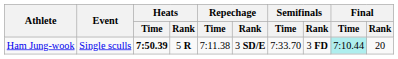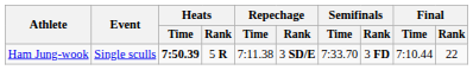 <table class="wikitable" style="font-size:90%;">
 <tr>
 <th rowspan="2">Athlete</th>
 <th rowspan="2">Event</th>
 <th colspan="2">Heats</th>
 <th colspan="2">Repechage</th>
 <th colspan="2">Semifinals</th>
 <th colspan="2">Final</th>
 </tr>
 <tr style="font-size:95%">
 <th>Time</th>
 <th>Rank</th>
 <th>Time</th>
 <th>Rank</th>
 <th>Time</th>
 <th>Rank</th>
 <th>Time</th>
 <th>Rank</th>
 </tr>
 <tr align=center>
 <td align=left><a href='#'>Ham Jung-wook</a></td>
 <td align=left><a href='#'>Single sculls</a></td>
 <td><strong>7:50.39</strong></td>
 <td>5 <strong>R</strong></td>
 <td>7:11.38</td>
 <td>3 <strong>SD/E</strong></td>
 <td>7:33.70</td>
 <td>3 <strong>FD</strong></td>
-<td style="background: paleturquoise;">7:10.44</td>
-<td>20</td>
+<td>7:10.44</td>
+<td>22</td>
 </tr>
 </table>
